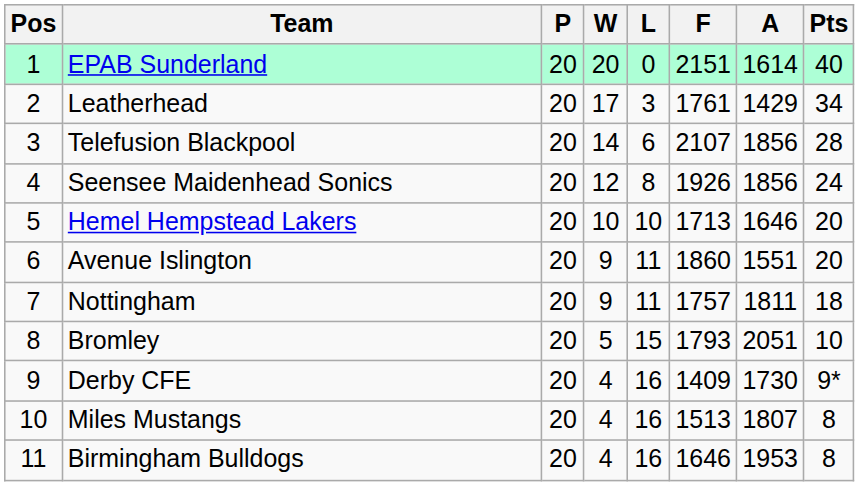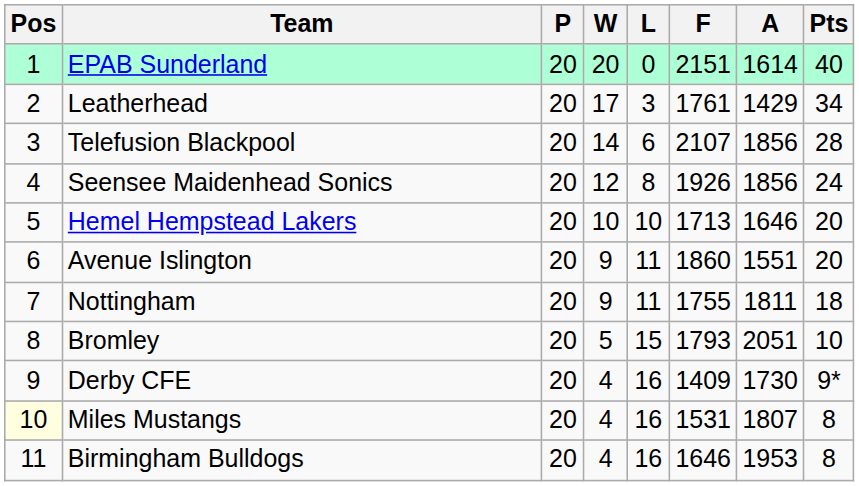 <table class="wikitable" style="font-size: 100%">
 <tr>
 <th width=20>Pos</th>
 <th width=300>Team</th>
 <th width=20>P</th>
 <th width=20>W</th>
 <th width=20>L</th>
 <th width=25>F</th>
 <th width=25>A</th>
 <th width=20>Pts</th>
 </tr>
 <tr align=center style="background: #ADFFD6;">
 <td>1</td>
 <td align="left"><a href='#'>EPAB Sunderland</a></td>
 <td>20</td>
 <td>20</td>
 <td>0</td>
 <td>2151</td>
 <td>1614</td>
 <td>40</td>
 </tr>
 <tr align=center>
 <td>2</td>
 <td align="left">Leatherhead</td>
 <td>20</td>
 <td>17</td>
 <td>3</td>
 <td>1761</td>
 <td>1429</td>
 <td>34</td>
 </tr>
 <tr align=center>
 <td>3</td>
 <td align="left">Telefusion Blackpool</td>
 <td>20</td>
 <td>14</td>
 <td>6</td>
 <td>2107</td>
 <td>1856</td>
 <td>28</td>
 </tr>
 <tr align=center>
 <td>4</td>
 <td align="left">Seensee Maidenhead Sonics</td>
 <td>20</td>
 <td>12</td>
 <td>8</td>
 <td>1926</td>
 <td>1856</td>
 <td>24</td>
 </tr>
 <tr align=center>
 <td>5</td>
 <td align="left"><a href='#'>Hemel Hempstead Lakers</a></td>
 <td>20</td>
 <td>10</td>
 <td>10</td>
 <td>1713</td>
 <td>1646</td>
 <td>20</td>
 </tr>
 <tr align=center>
 <td>6</td>
 <td align="left">Avenue Islington</td>
 <td>20</td>
 <td>9</td>
 <td>11</td>
 <td>1860</td>
 <td>1551</td>
 <td>20</td>
 </tr>
 <tr align=center>
 <td>7</td>
 <td align="left">Nottingham</td>
 <td>20</td>
 <td>9</td>
 <td>11</td>
-<td>1757</td>
+<td>1755</td>
 <td>1811</td>
 <td>18</td>
 </tr>
 <tr align=center>
 <td>8</td>
 <td align="left">Bromley</td>
 <td>20</td>
 <td>5</td>
 <td>15</td>
 <td>1793</td>
 <td>2051</td>
 <td>10</td>
 </tr>
 <tr align=center>
 <td>9</td>
 <td align="left">Derby CFE</td>
 <td>20</td>
 <td>4</td>
 <td>16</td>
 <td>1409</td>
 <td>1730</td>
 <td>9*</td>
 </tr>
 <tr align=center>
-<td>10</td>
+<td style="background: lightyellow;">10</td>
 <td align="left">Miles Mustangs</td>
 <td>20</td>
 <td>4</td>
 <td>16</td>
-<td>1513</td>
+<td>1531</td>
 <td>1807</td>
 <td>8</td>
 </tr>
 <tr align=center>
 <td>11</td>
 <td align="left">Birmingham Bulldogs</td>
 <td>20</td>
 <td>4</td>
 <td>16</td>
 <td>1646</td>
 <td>1953</td>
 <td>8</td>
 </tr>
 </table>
